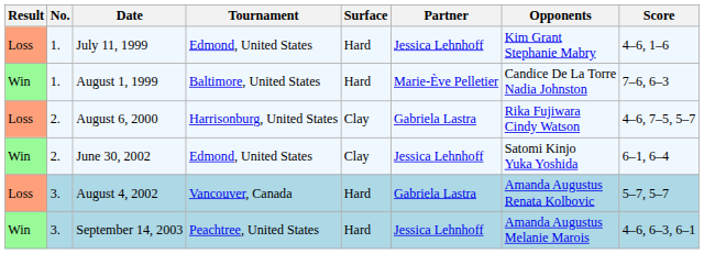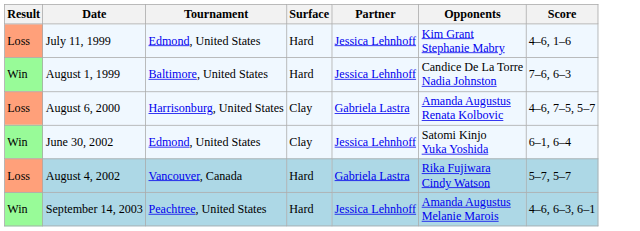 <table class="sortable wikitable" style=font-size:97%>
 <tr>
 <th>Result</th>
-<th>No.</th>
 <th>Date</th>
 <th>Tournament</th>
 <th>Surface</th>
 <th>Partner</th>
 <th>Opponents</th>
 <th>Score</th>
 </tr>
 <tr style="background:#f0f8ff;">
 <td style="background:#ffa07a;">Loss</td>
-<td>1.</td>
 <td>July 11, 1999</td>
 <td><a href='#'>Edmond</a>, United States</td>
 <td>Hard</td>
 <td> <a href='#'>Jessica Lehnhoff</a></td>
 <td> <a href='#'>Kim Grant</a> <br>  <a href='#'>Stephanie Mabry</a></td>
 <td>4–6, 1–6</td>
 </tr>
 <tr style="background:#f0f8ff;">
 <td style="background:#98fb98;">Win</td>
-<td>1.</td>
 <td>August 1, 1999</td>
 <td><a href='#'>Baltimore</a>, United States</td>
 <td>Hard</td>
-<td> <a href='#'>Marie-Ève Pelletier</a></td>
+<td> <a href='#'>Jessica Lehnhoff</a></td>
 <td> Candice De La Torre <br>  <a href='#'>Nadia Johnston</a></td>
 <td>7–6, 6–3</td>
 </tr>
 <tr style="background:#f0f8ff;">
 <td style="background:#ffa07a;">Loss</td>
-<td>2.</td>
 <td>August 6, 2000</td>
 <td><a href='#'>Harrisonburg</a>, United States</td>
 <td>Clay</td>
 <td> <a href='#'>Gabriela Lastra</a></td>
-<td> <a href='#'>Rika Fujiwara</a> <br>  <a href='#'>Cindy Watson</a></td>
+<td> <a href='#'>Amanda Augustus</a><br>  <a href='#'>Renata Kolbovic</a></td>
 <td>4–6, 7–5, 5–7</td>
 </tr>
 <tr style="background:#f0f8ff;">
 <td style="background:#98fb98;">Win</td>
-<td>2.</td>
 <td>June 30, 2002</td>
 <td><a href='#'>Edmond</a>, United States</td>
 <td>Clay</td>
 <td> <a href='#'>Jessica Lehnhoff</a></td>
 <td> Satomi Kinjo <br>  <a href='#'>Yuka Yoshida</a></td>
 <td>6–1, 6–4</td>
 </tr>
 <tr bgcolor=lightblue>
 <td style="background:#ffa07a;">Loss</td>
-<td>3.</td>
 <td>August 4, 2002</td>
 <td><a href='#'>Vancouver</a>, Canada</td>
 <td>Hard</td>
 <td> <a href='#'>Gabriela Lastra</a></td>
-<td> <a href='#'>Amanda Augustus</a><br>  <a href='#'>Renata Kolbovic</a></td>
+<td> <a href='#'>Rika Fujiwara</a> <br>  <a href='#'>Cindy Watson</a></td>
 <td>5–7, 5–7</td>
 </tr>
 <tr bgcolor=lightblue>
 <td style="background:#98fb98;">Win</td>
-<td>3.</td>
 <td>September 14, 2003</td>
 <td><a href='#'>Peachtree</a>, United States</td>
 <td>Hard</td>
 <td> <a href='#'>Jessica Lehnhoff</a></td>
 <td> <a href='#'>Amanda Augustus</a><br>  <a href='#'>Melanie Marois</a></td>
 <td>4–6, 6–3, 6–1</td>
 </tr>
 </table>
